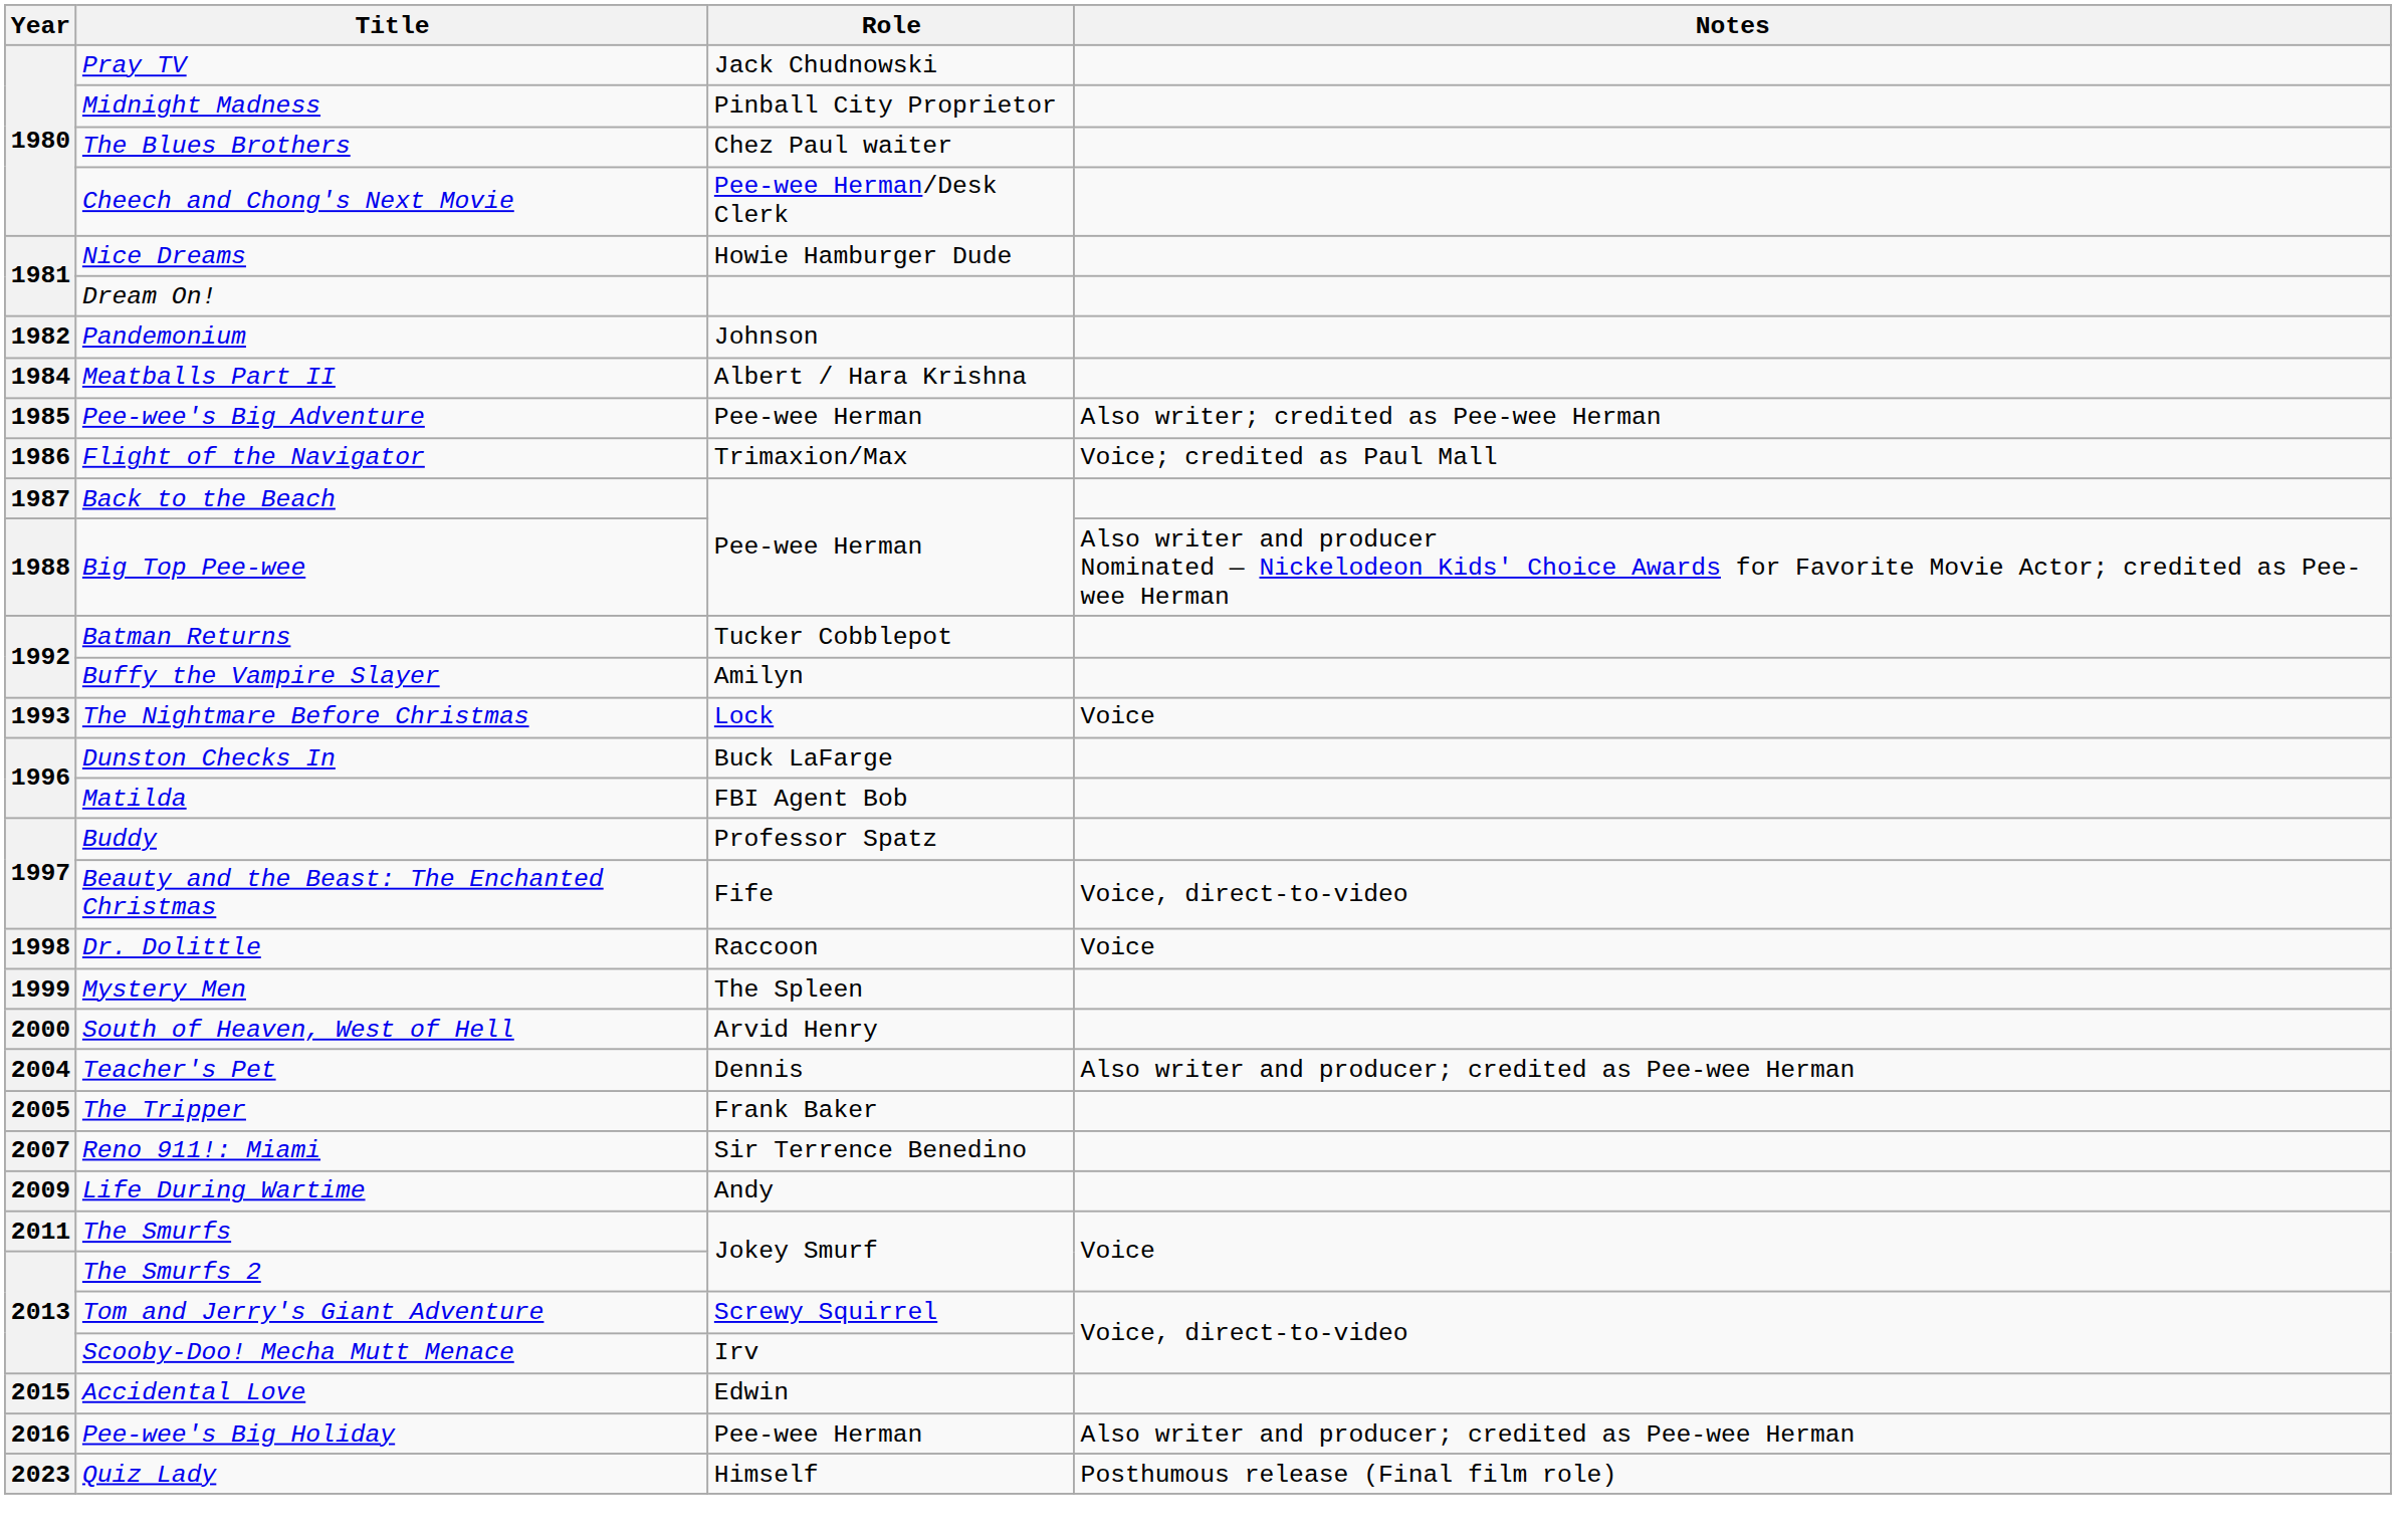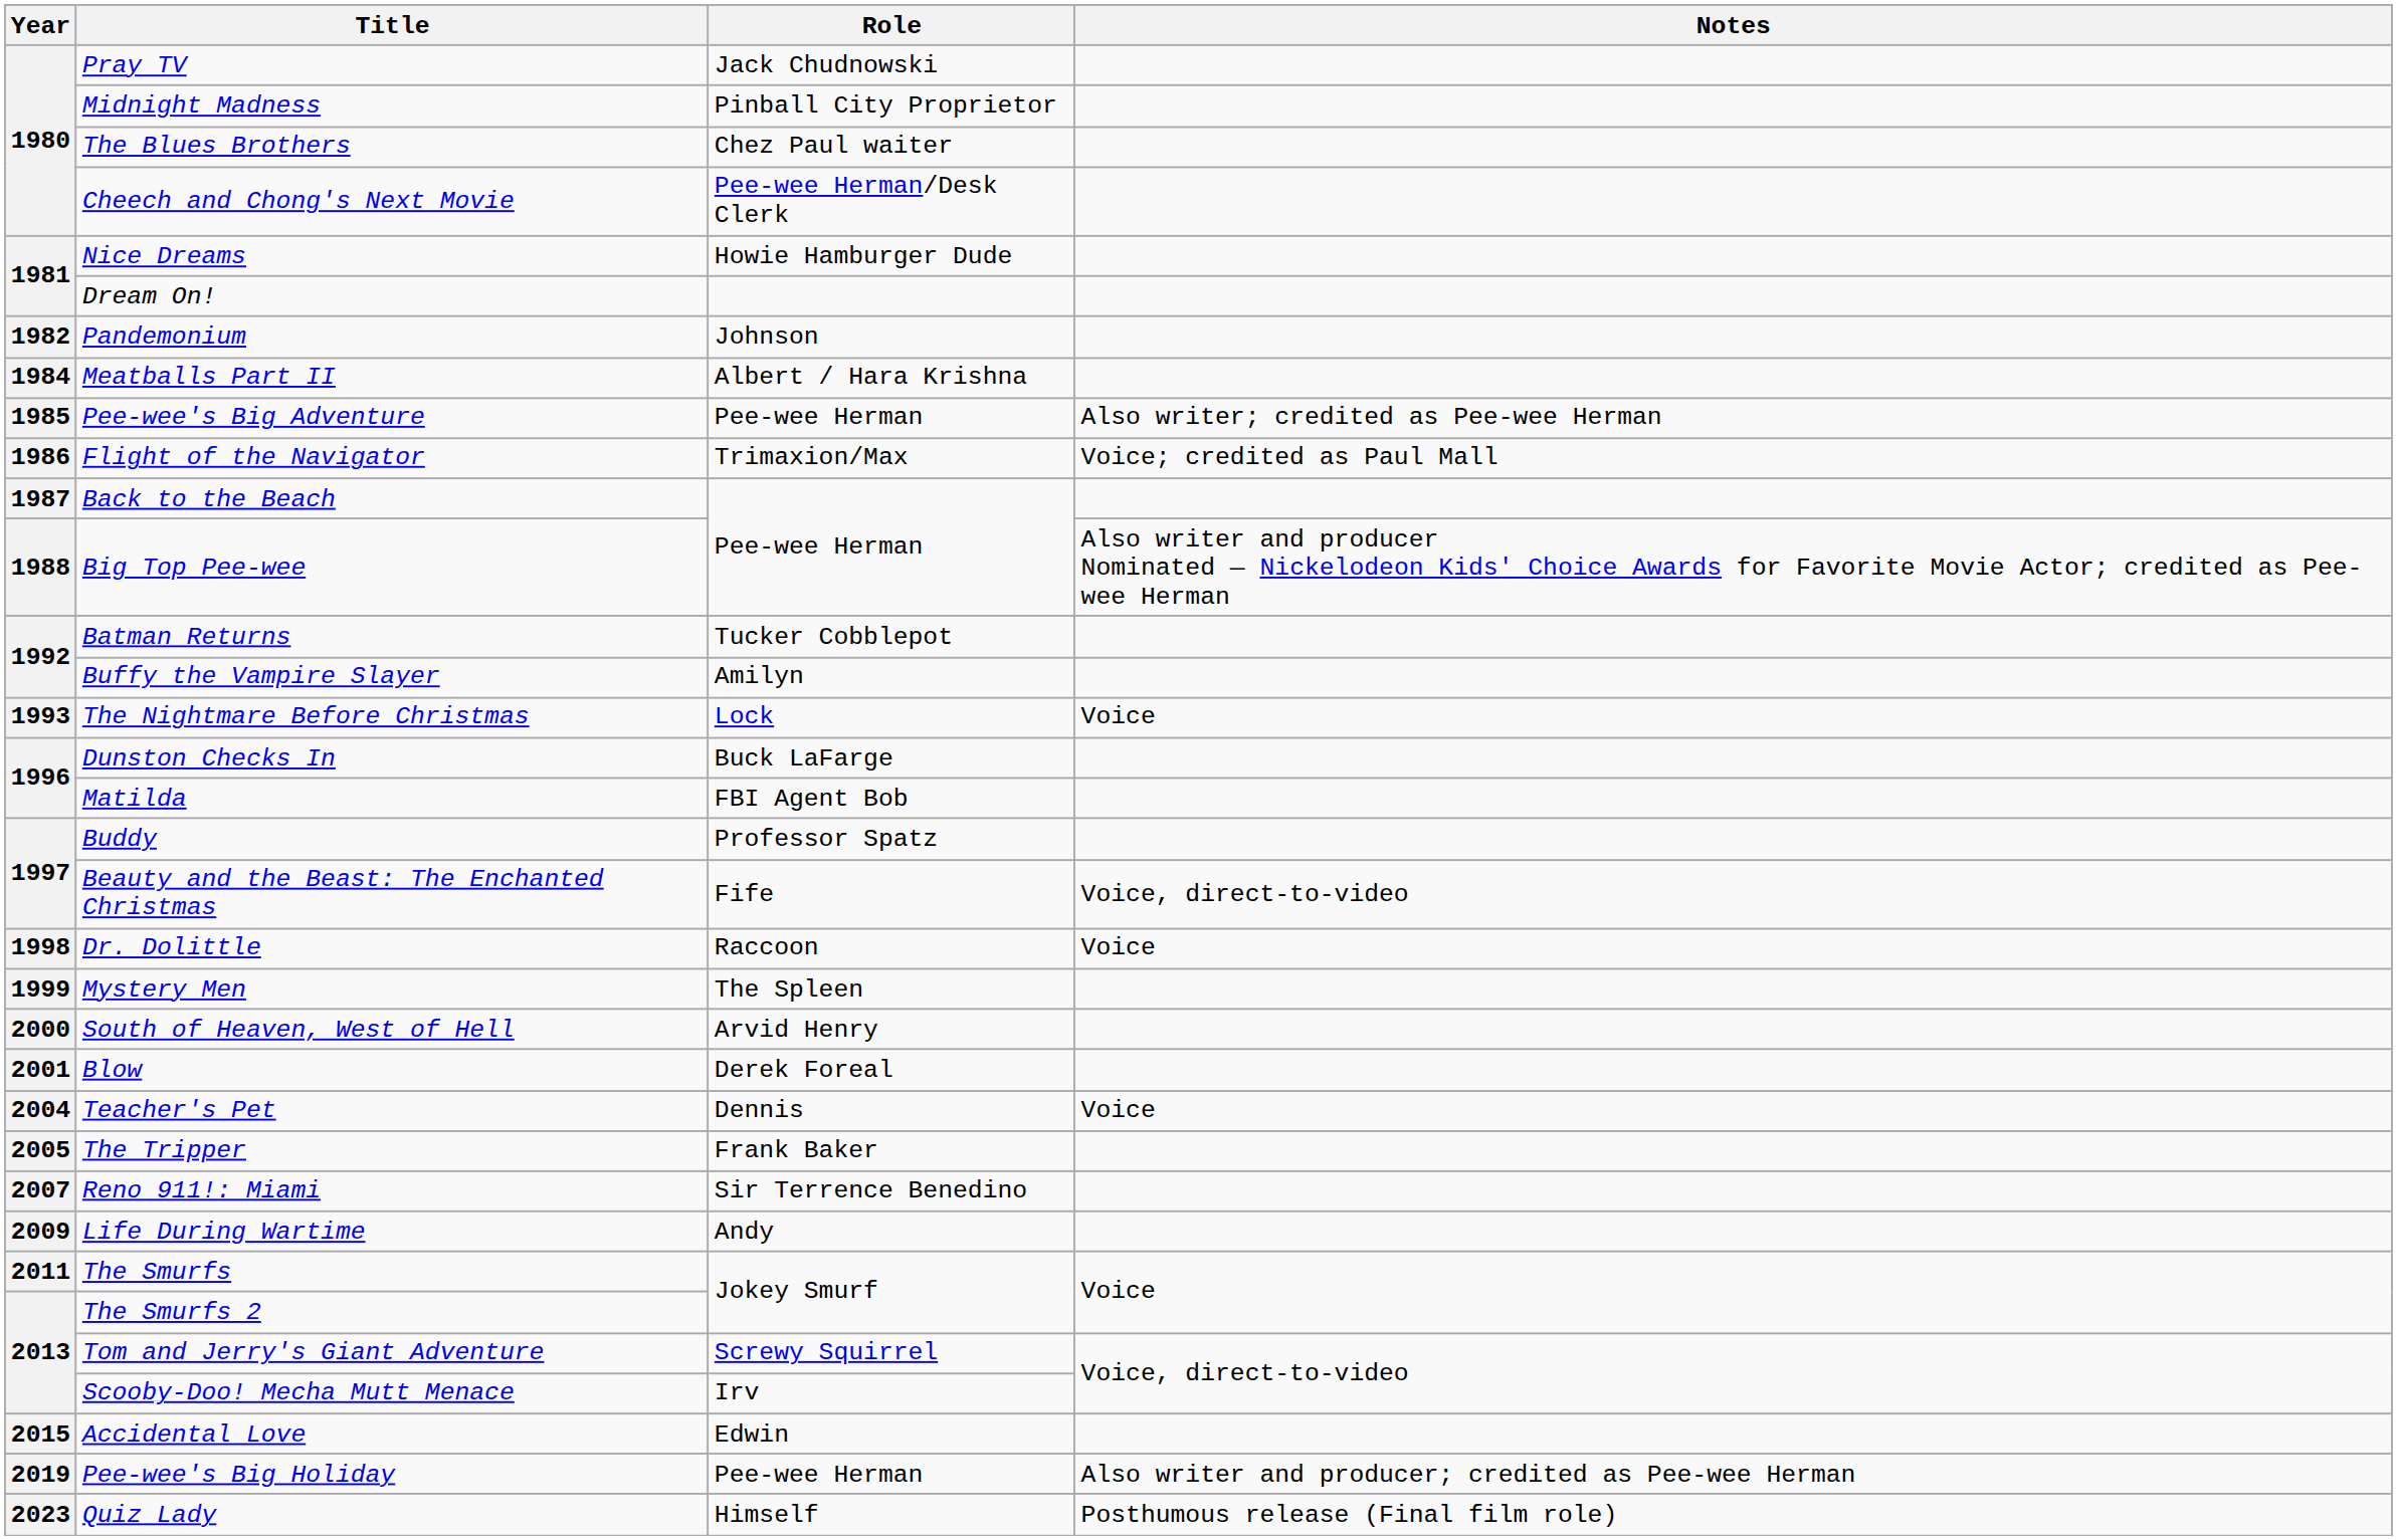 <table class="wikitable sortable plainrowheaders">
 <tr>
 <th scope="col">Year</th>
 <th scope="col">Title</th>
 <th scope="col">Role</th>
 <th scope="col">Notes</th>
 </tr>
 <tr>
 <th scope="row" rowspan=4>1980</th>
 <td><em><a href='#'>Pray TV</a></em></td>
 <td>Jack Chudnowski</td>
 <td></td>
 </tr>
 <tr>
 <td><em><a href='#'>Midnight Madness</a></em></td>
 <td>Pinball City Proprietor</td>
 <td></td>
 </tr>
 <tr>
 <td><em><a href='#'>The Blues Brothers</a></em></td>
 <td>Chez Paul waiter</td>
 <td></td>
 </tr>
 <tr>
 <td><em><a href='#'>Cheech and Chong's Next Movie</a></em></td>
 <td><a href='#'>Pee-wee Herman</a>/Desk Clerk</td>
 <td></td>
 </tr>
 <tr>
 <th scope="row" rowspan=2>1981</th>
 <td><em><a href='#'>Nice Dreams</a></em></td>
 <td>Howie Hamburger Dude</td>
 <td></td>
 </tr>
 <tr>
 <td><em>Dream On!</em></td>
 <td></td>
 <td></td>
 </tr>
 <tr>
 <th scope="row">1982</th>
 <td><em><a href='#'>Pandemonium</a></em></td>
 <td>Johnson</td>
 <td></td>
 </tr>
 <tr>
 <th scope="row">1984</th>
 <td><em><a href='#'>Meatballs Part II</a></em></td>
 <td>Albert / Hara Krishna</td>
 <td></td>
 </tr>
 <tr>
 <th scope="row">1985</th>
 <td><em><a href='#'>Pee-wee's Big Adventure</a></em></td>
 <td>Pee-wee Herman</td>
 <td>Also writer; credited as Pee-wee Herman</td>
 </tr>
 <tr>
 <th scope="row">1986</th>
 <td><em><a href='#'>Flight of the Navigator</a></em></td>
 <td>Trimaxion/Max</td>
 <td>Voice; credited as Paul Mall</td>
 </tr>
 <tr>
 <th scope="row">1987</th>
 <td><em><a href='#'>Back to the Beach</a></em></td>
 <td rowspan=2>Pee-wee Herman</td>
 <td></td>
 </tr>
 <tr>
 <th scope="row">1988</th>
 <td><em><a href='#'>Big Top Pee-wee</a></em></td>
 <td>Also writer and producer<br>Nominated — <a href='#'>Nickelodeon Kids' Choice Awards</a> for Favorite Movie Actor; credited as Pee-wee Herman</td>
 </tr>
 <tr>
 <th scope="row" rowspan=2>1992</th>
 <td><em><a href='#'>Batman Returns</a></em></td>
 <td>Tucker Cobblepot</td>
 <td></td>
 </tr>
 <tr>
 <td><em><a href='#'>Buffy the Vampire Slayer</a></em></td>
 <td>Amilyn</td>
 <td></td>
 </tr>
 <tr>
 <th scope="row">1993</th>
 <td><em><a href='#'>The Nightmare Before Christmas</a></em></td>
 <td><a href='#'>Lock</a></td>
 <td>Voice</td>
 </tr>
 <tr>
 <th scope="row" rowspan=2>1996</th>
 <td><em><a href='#'>Dunston Checks In</a></em></td>
 <td>Buck LaFarge</td>
 <td></td>
 </tr>
 <tr>
 <td><em><a href='#'>Matilda</a></em></td>
 <td>FBI Agent Bob</td>
 <td></td>
 </tr>
 <tr>
 <th scope="row" rowspan=2>1997</th>
 <td><em><a href='#'>Buddy</a></em></td>
 <td>Professor Spatz</td>
 <td></td>
 </tr>
 <tr>
 <td><em><a href='#'>Beauty and the Beast: The Enchanted Christmas</a></em></td>
 <td>Fife</td>
 <td>Voice, direct-to-video</td>
 </tr>
 <tr>
 <th scope="row">1998</th>
 <td><em><a href='#'>Dr. Dolittle</a></em></td>
 <td>Raccoon</td>
 <td>Voice</td>
 </tr>
 <tr>
 <th scope="row">1999</th>
 <td><em><a href='#'>Mystery Men</a></em></td>
 <td>The Spleen</td>
 <td></td>
 </tr>
 <tr>
 <th scope="row">2000</th>
 <td><em><a href='#'>South of Heaven, West of Hell</a></em></td>
 <td>Arvid Henry</td>
 <td></td>
 </tr>
 <tr>
+<th scope="row">2001</th>
+<td><em><a href='#'>Blow</a></em></td>
+<td>Derek Foreal</td>
+<td></td>
+</tr>
+<tr>
 <th scope="row">2004</th>
 <td><em><a href='#'>Teacher's Pet</a></em></td>
 <td>Dennis</td>
-<td>Also writer and producer; credited as Pee-wee Herman</td>
+<td>Voice</td>
 </tr>
 <tr>
 <th scope="row">2005</th>
 <td><em><a href='#'>The Tripper</a></em></td>
 <td>Frank Baker</td>
 <td></td>
 </tr>
 <tr>
 <th scope="row">2007</th>
 <td><em><a href='#'>Reno 911!: Miami</a></em></td>
 <td>Sir Terrence Benedino</td>
 <td></td>
 </tr>
 <tr>
 <th scope="row">2009</th>
 <td><em><a href='#'>Life During Wartime</a></em></td>
 <td>Andy</td>
 <td></td>
 </tr>
 <tr>
 <th scope="row">2011</th>
 <td><em><a href='#'>The Smurfs</a></em></td>
 <td rowspan=2>Jokey Smurf</td>
 <td rowspan="2">Voice</td>
 </tr>
 <tr>
 <th scope="row" rowspan=3>2013</th>
 <td><em><a href='#'>The Smurfs 2</a></em></td>
 </tr>
 <tr>
 <td><em><a href='#'>Tom and Jerry's Giant Adventure</a></em></td>
 <td><a href='#'>Screwy Squirrel</a></td>
 <td rowspan=2>Voice, direct-to-video</td>
 </tr>
 <tr>
 <td><em><a href='#'>Scooby-Doo! Mecha Mutt Menace</a></em></td>
 <td>Irv</td>
 </tr>
 <tr>
 <th scope="row">2015</th>
 <td><em><a href='#'>Accidental Love</a></em></td>
 <td>Edwin</td>
 <td></td>
 </tr>
 <tr>
-<th scope="row">2016</th>
+<th scope="row">2019</th>
 <td><em><a href='#'>Pee-wee's Big Holiday</a></em></td>
 <td>Pee-wee Herman</td>
 <td>Also writer and producer; credited as Pee-wee Herman</td>
 </tr>
 <tr>
 <th scope="row">2023</th>
 <td><em><a href='#'>Quiz Lady</a></em></td>
 <td>Himself</td>
 <td>Posthumous release (Final film role)</td>
 </tr>
 </table>
